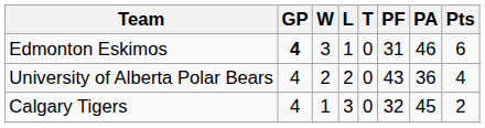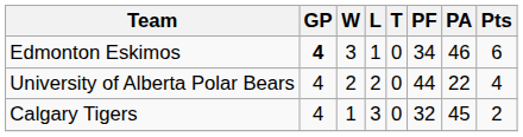 <table class="wikitable">
 <tr>
 <th>Team</th>
 <th>GP</th>
 <th>W</th>
 <th>L</th>
 <th>T</th>
 <th>PF</th>
 <th>PA</th>
 <th>Pts</th>
 </tr>
 <tr align="center">
 <td align="left">Edmonton Eskimos</td>
 <td><strong>4</strong></td>
 <td>3</td>
 <td>1</td>
 <td>0</td>
-<td>31</td>
+<td>34</td>
 <td>46</td>
 <td>6</td>
 </tr>
 <tr align="center">
 <td align="left">University of Alberta Polar Bears</td>
 <td>4</td>
 <td>2</td>
 <td>2</td>
 <td>0</td>
-<td>43</td>
-<td>36</td>
+<td>44</td>
+<td>22</td>
 <td>4</td>
 </tr>
 <tr align="center">
 <td align="left">Calgary Tigers</td>
 <td>4</td>
 <td>1</td>
 <td>3</td>
 <td>0</td>
 <td>32</td>
 <td>45</td>
 <td>2</td>
 </tr>
 <tr align="center">
 </tr>
 </table>
